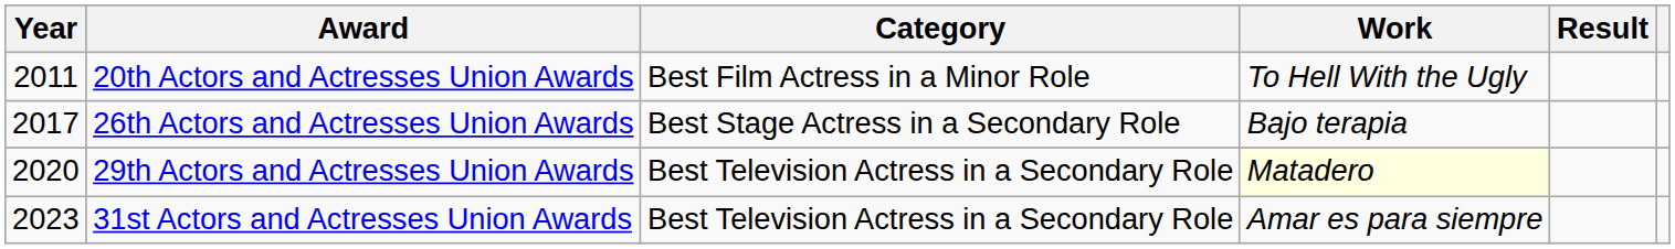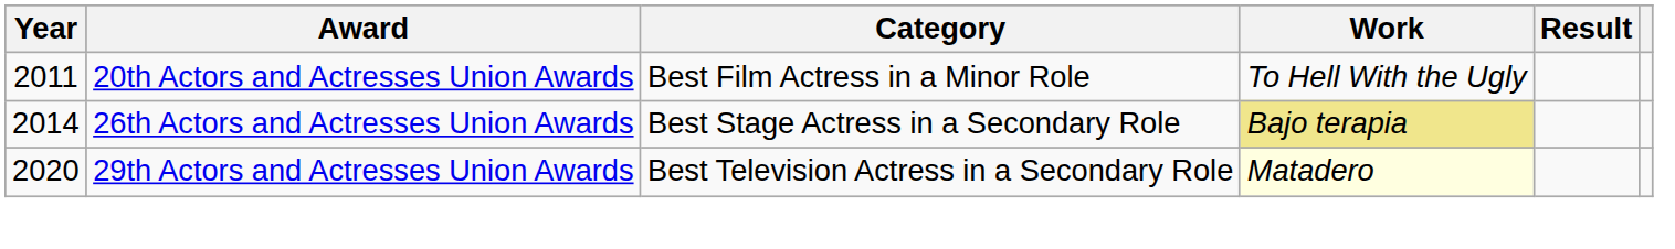 <table class="wikitable sortable plainrowheaders">
 <tr>
 <th>Year</th>
 <th>Award</th>
 <th>Category</th>
 <th>Work</th>
 <th>Result</th>
 <th scope="col" class="unsortable"></th>
 </tr>
 <tr>
 <td align = "center">2011</td>
 <td><a href='#'>20th Actors and Actresses Union Awards</a></td>
 <td>Best Film Actress in a Minor Role</td>
 <td><em>To Hell With the Ugly</em></td>
 <td></td>
 <td align = "center"></td>
 </tr>
 <tr>
-<td align = "center">2017</td>
+<td align = "center">2014</td>
 <td><a href='#'>26th Actors and Actresses Union Awards</a></td>
 <td>Best Stage Actress in a Secondary Role</td>
-<td><em>Bajo terapia</em></td>
+<td style="background: khaki;"><em>Bajo terapia</em></td>
 <td></td>
 <td align = "center"></td>
 </tr>
 <tr>
 <td align = "center">2020</td>
 <td><a href='#'>29th Actors and Actresses Union Awards</a></td>
 <td>Best Television Actress in a Secondary Role</td>
 <td style="background: lightyellow;"><em>Matadero</em></td>
 <td></td>
 <td align = "center"></td>
 </tr>
-<tr>
-<td align = "center">2023</td>
-<td><a href='#'>31st Actors and Actresses Union Awards</a></td>
-<td>Best Television Actress in a Secondary Role</td>
-<td><em>Amar es para siempre</em></td>
-<td></td>
-<td align = "center"></td>
-</tr>
 </table>
